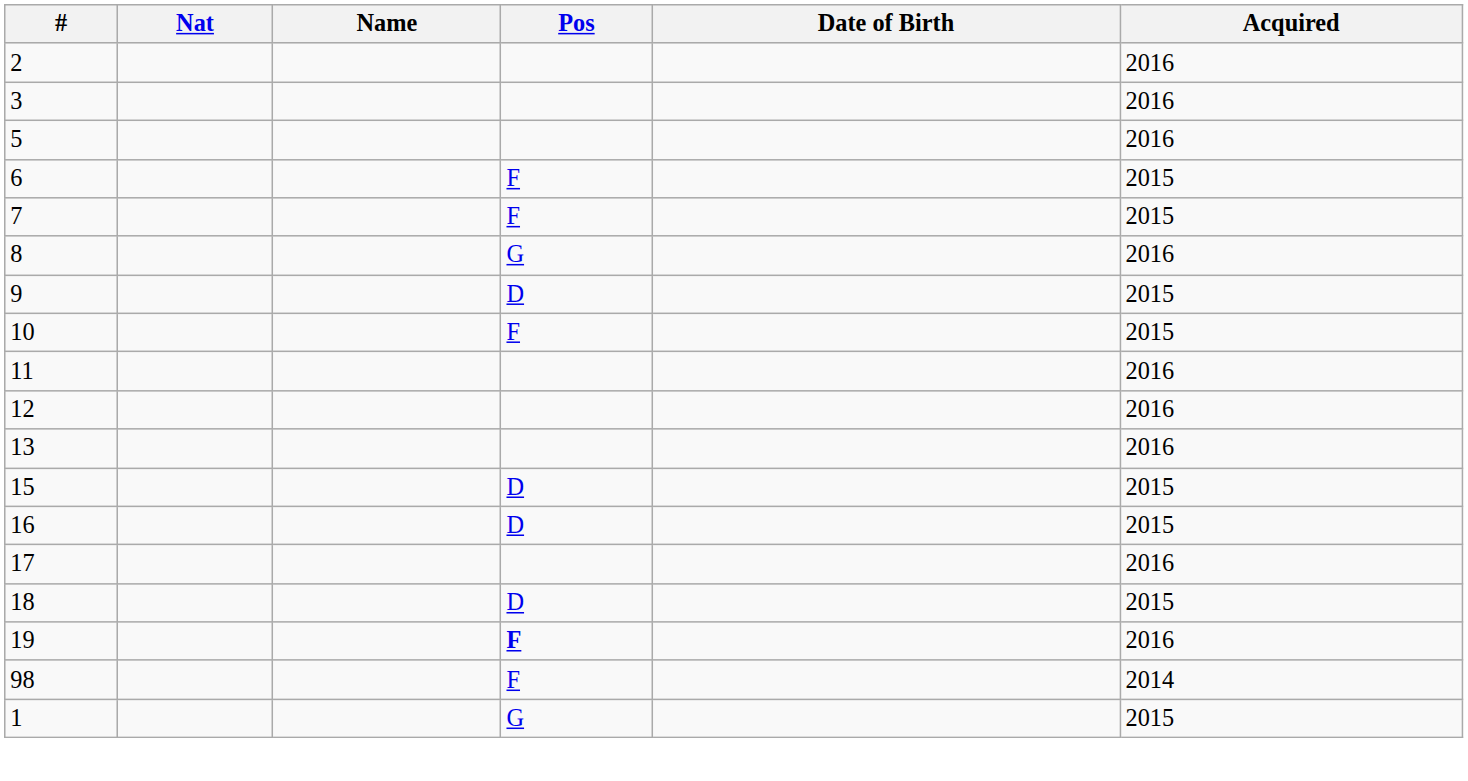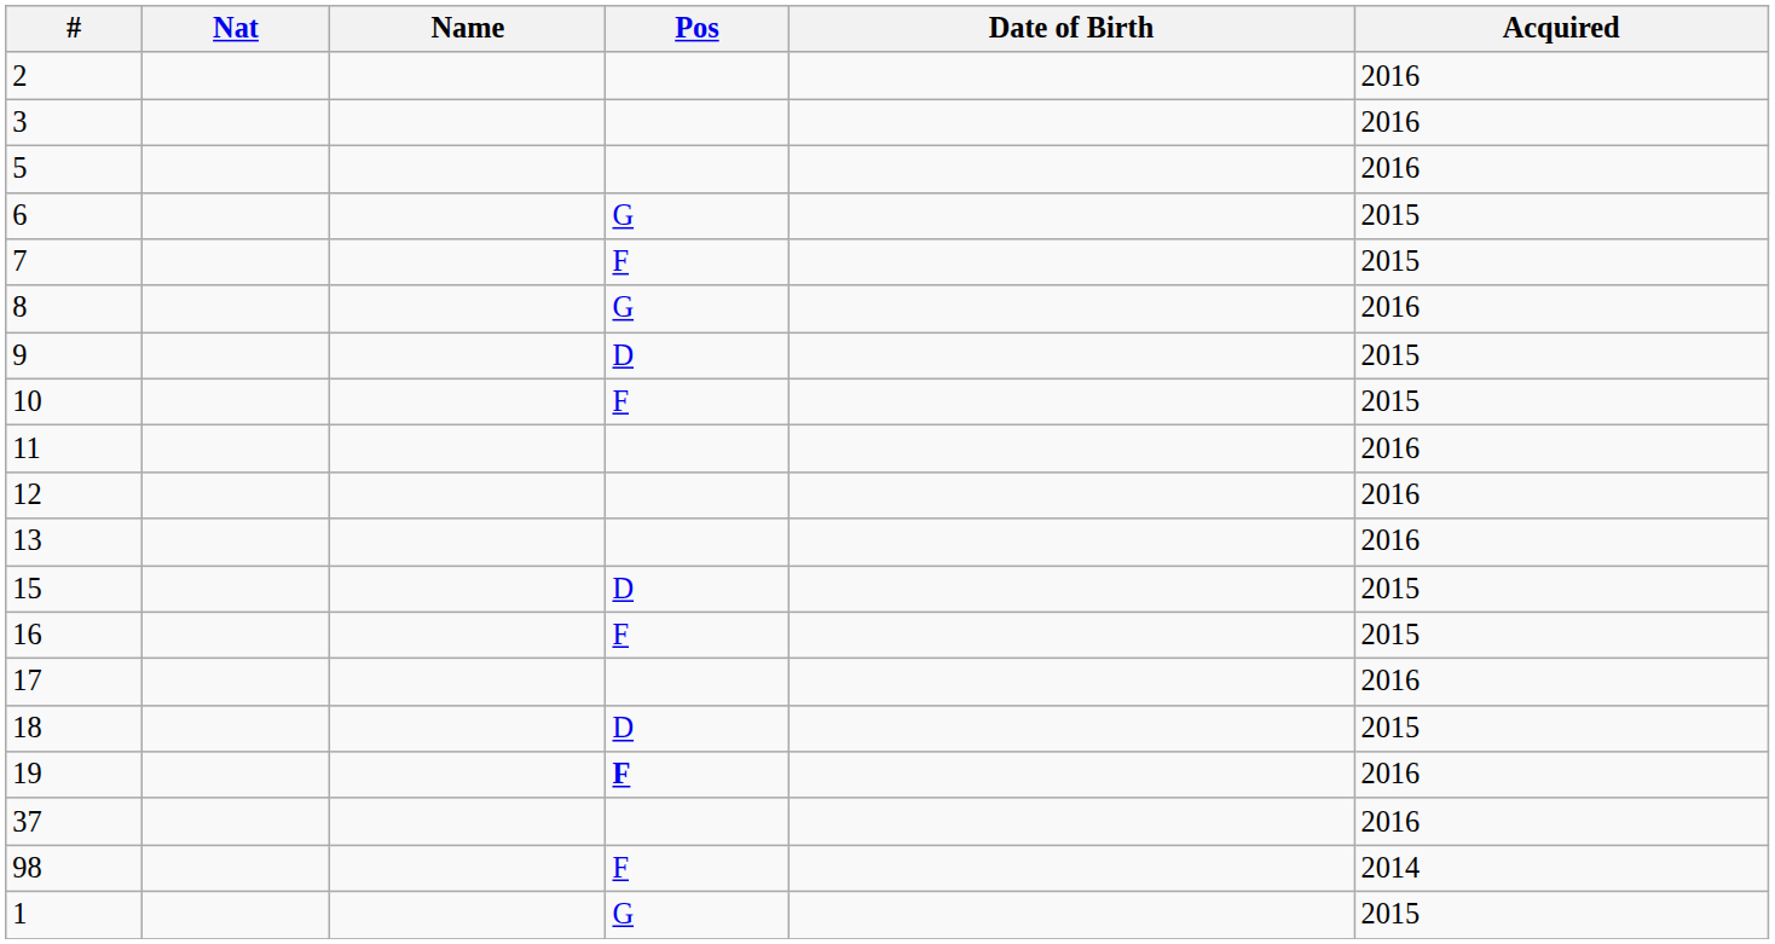 <table class="wikitable sortable" style=width:60em style="text-align:center">
 <tr>
 <th>#</th>
 <th><a href='#'>Nat</a></th>
 <th>Name</th>
 <th><a href='#'>Pos</a></th>
 <th>Date of Birth</th>
 <th>Acquired</th>
 </tr>
 <tr>
 <td>2</td>
 <td></td>
 <td align="left"></td>
 <td></td>
 <td align="left"></td>
 <td>2016</td>
 </tr>
 <tr>
 <td>3</td>
 <td></td>
 <td align="left"></td>
 <td></td>
 <td align="left"></td>
 <td>2016</td>
 </tr>
 <tr>
 <td>5</td>
 <td></td>
 <td align="left"></td>
 <td></td>
 <td align="left"></td>
 <td>2016</td>
 </tr>
 <tr>
 <td>6</td>
 <td></td>
 <td align="left"></td>
-<td><a href='#'>F</a></td>
+<td><a href='#'>G</a></td>
 <td align="left"></td>
 <td>2015</td>
 </tr>
 <tr>
 <td>7</td>
 <td></td>
 <td align="left"></td>
 <td><a href='#'>F</a></td>
 <td align="left"></td>
 <td>2015</td>
 </tr>
 <tr>
 <td>8</td>
 <td></td>
 <td align="left"></td>
 <td><a href='#'>G</a></td>
 <td align="left"></td>
 <td>2016</td>
 </tr>
 <tr>
 <td>9</td>
 <td></td>
 <td align="left"></td>
 <td><a href='#'>D</a></td>
 <td align="left"></td>
 <td>2015</td>
 </tr>
 <tr>
 <td>10</td>
 <td></td>
 <td align="left"></td>
 <td><a href='#'>F</a></td>
 <td align="left"></td>
 <td>2015</td>
 </tr>
 <tr>
 <td>11</td>
 <td></td>
 <td align="left"></td>
 <td></td>
 <td align="left"></td>
 <td>2016</td>
 </tr>
 <tr>
 <td>12</td>
 <td></td>
 <td align="left"></td>
 <td></td>
 <td align="left"></td>
 <td>2016</td>
 </tr>
 <tr>
 <td>13</td>
 <td></td>
 <td align="left"></td>
 <td></td>
 <td align="left"></td>
 <td>2016</td>
 </tr>
 <tr>
 <td>15</td>
 <td></td>
 <td align="left"></td>
 <td><a href='#'>D</a></td>
 <td align="left"></td>
 <td>2015</td>
 </tr>
 <tr>
 <td>16</td>
 <td></td>
 <td align="left"></td>
-<td><a href='#'>D</a></td>
+<td><a href='#'>F</a></td>
 <td align="left"></td>
 <td>2015</td>
 </tr>
 <tr>
 <td>17</td>
 <td></td>
 <td align="left"></td>
 <td></td>
 <td align="left"></td>
 <td>2016</td>
 </tr>
 <tr>
 <td>18</td>
 <td></td>
 <td align="left"></td>
 <td><a href='#'>D</a></td>
 <td align="left"></td>
 <td>2015</td>
 </tr>
 <tr>
 <td>19</td>
 <td></td>
 <td align="left"></td>
 <td><strong><a href='#'>F</a></strong></td>
 <td align="left"></td>
 <td>2016</td>
 </tr>
 <tr>
+<td>37</td>
+<td></td>
+<td align="left"></td>
+<td></td>
+<td align="left"></td>
+<td>2016</td>
+</tr>
+<tr>
 <td>98</td>
 <td></td>
 <td align="left"></td>
 <td><a href='#'>F</a></td>
 <td align="left"></td>
 <td>2014</td>
 </tr>
 <tr>
 <td>1</td>
 <td></td>
 <td align="left"></td>
 <td><a href='#'>G</a></td>
 <td align="left"></td>
 <td>2015</td>
 </tr>
 </table>
